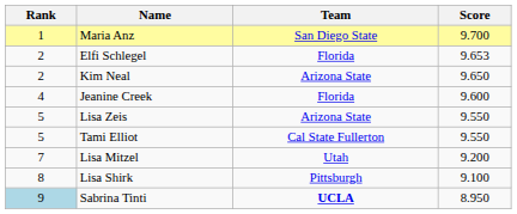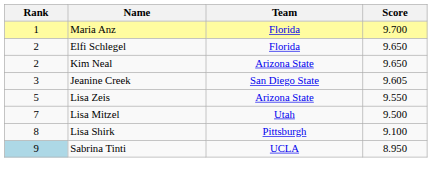 <table class="sortable wikitable" style="text-align:center" width=50%>
 <tr>
 <th>Rank</th>
 <th>Name</th>
 <th>Team</th>
 <th>Score</th>
 </tr>
 <tr bgcolor=fffca>
 <td>1</td>
 <td align="left">Maria Anz</td>
-<td><a href='#'>San Diego State</a></td>
+<td><a href='#'>Florida</a></td>
 <td>9.700</td>
 </tr>
 <tr>
 <td>2</td>
 <td align="left">Elfi Schlegel</td>
 <td><a href='#'>Florida</a></td>
-<td>9.653</td>
+<td>9.650</td>
 </tr>
 <tr>
 <td>2</td>
 <td align="left">Kim Neal</td>
 <td><a href='#'>Arizona State</a></td>
 <td>9.650</td>
 </tr>
 <tr>
-<td>4</td>
+<td>3</td>
 <td align="left">Jeanine Creek</td>
-<td><a href='#'>Florida</a></td>
-<td>9.600</td>
+<td><a href='#'>San Diego State</a></td>
+<td>9.605</td>
 </tr>
 <tr>
 <td>5</td>
 <td align="left">Lisa Zeis</td>
 <td><a href='#'>Arizona State</a></td>
 <td>9.550</td>
 </tr>
 <tr>
-<td>5</td>
-<td align="left">Tami Elliot</td>
-<td><a href='#'>Cal State Fullerton</a></td>
-<td>9.550</td>
-</tr>
-<tr>
 <td>7</td>
 <td align="left">Lisa Mitzel</td>
 <td><a href='#'>Utah</a></td>
-<td>9.200</td>
+<td>9.500</td>
 </tr>
 <tr>
 <td>8</td>
 <td align="left">Lisa Shirk</td>
 <td><a href='#'>Pittsburgh</a></td>
 <td>9.100</td>
 </tr>
 <tr>
 <td style="background: lightblue;">9</td>
 <td align="left">Sabrina Tinti</td>
-<td><strong><a href='#'>UCLA</a></strong></td>
+<td><a href='#'>UCLA</a></td>
 <td>8.950</td>
 </tr>
 </table>
